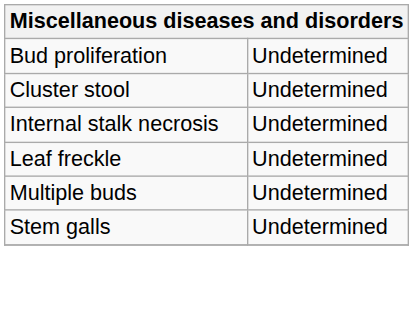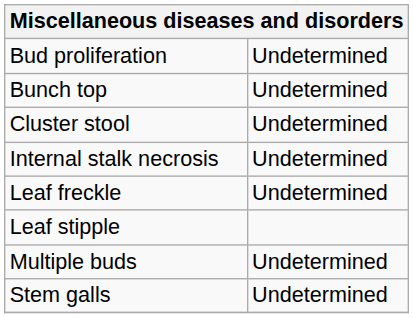 <table class="wikitable" style="clear">
 <tr>
 <th colspan=2><strong>Miscellaneous diseases and disorders</strong><br></th>
 </tr>
 <tr>
 <td>Bud proliferation</td>
+<td>Undetermined</td>
+</tr>
+<tr>
+<td>Bunch top</td>
 <td>Undetermined</td>
 </tr>
 <tr>
 <td>Cluster stool</td>
 <td>Undetermined</td>
 </tr>
 <tr>
 <td>Internal stalk necrosis</td>
 <td>Undetermined</td>
 </tr>
 <tr>
 <td>Leaf freckle</td>
 <td>Undetermined</td>
 </tr>
 <tr>
+<td>Leaf stipple</td>
+<td></td>
+</tr>
+<tr>
 <td>Multiple buds</td>
 <td>Undetermined</td>
 </tr>
 <tr>
 <td>Stem galls</td>
 <td>Undetermined</td>
 </tr>
 <tr>
 </tr>
 </table>
